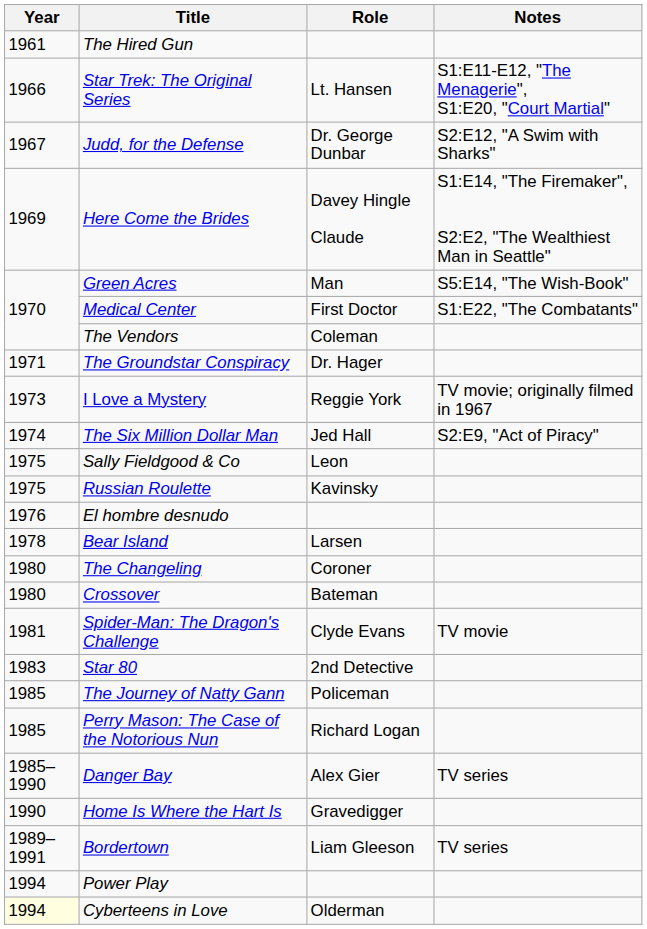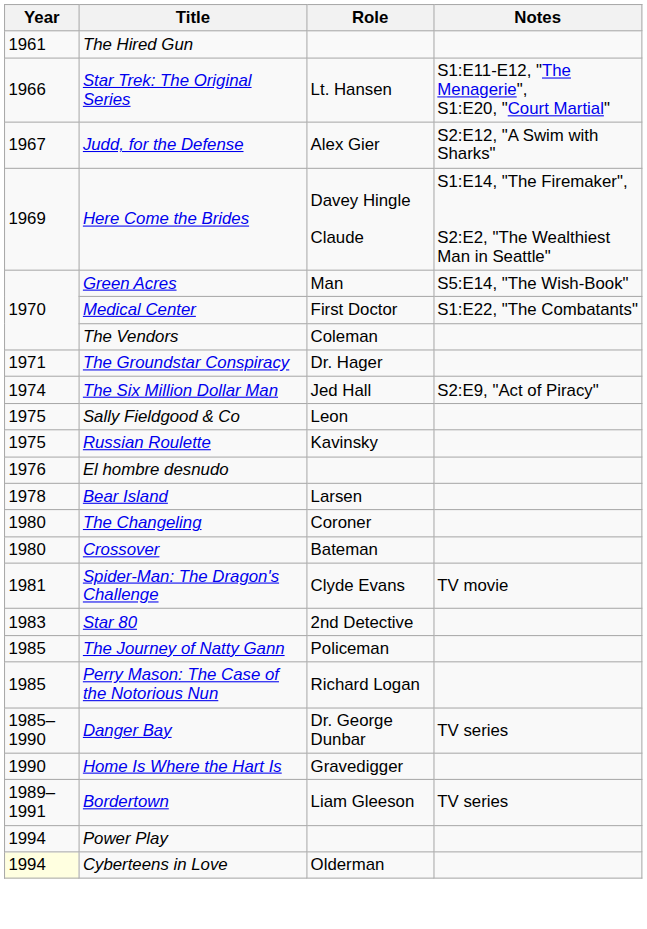 <table class="wikitable sortable">
 <tr>
 <th>Year</th>
 <th>Title</th>
 <th>Role</th>
 <th class = "unsortable">Notes</th>
 </tr>
 <tr>
 <td>1961</td>
 <td><em>The Hired Gun</em></td>
 <td></td>
 <td></td>
 </tr>
 <tr>
 <td>1966</td>
 <td><em><a href='#'>Star Trek: The Original Series</a></em></td>
 <td>Lt. Hansen</td>
 <td>S1:E11-E12, "<a href='#'>The Menagerie</a>",<br>S1:E20, "<a href='#'>Court Martial</a>"</td>
 </tr>
 <tr>
 <td>1967</td>
 <td><em><a href='#'>Judd, for the Defense</a></em></td>
-<td>Dr. George Dunbar</td>
+<td>Alex Gier</td>
 <td>S2:E12, "A Swim with Sharks"</td>
 </tr>
 <tr>
 <td>1969</td>
 <td><em><a href='#'>Here Come the Brides</a></em></td>
 <td>Davey Hingle<br><br>Claude</td>
 <td>S1:E14, "The Firemaker", <br><br><br>S2:E2, "The Wealthiest Man in Seattle"</td>
 </tr>
 <tr>
 <td rowspan="3">1970</td>
 <td><em><a href='#'>Green Acres</a></em></td>
 <td>Man</td>
 <td>S5:E14, "The Wish-Book"</td>
 </tr>
 <tr>
 <td><em><a href='#'>Medical Center</a></em></td>
 <td>First Doctor</td>
 <td>S1:E22, "The Combatants"</td>
 </tr>
 <tr>
 <td><em>The Vendors</em></td>
 <td>Coleman</td>
 <td></td>
 </tr>
 <tr>
 <td>1971</td>
 <td><em><a href='#'>The Groundstar Conspiracy</a></em></td>
 <td>Dr. Hager</td>
 <td></td>
-</tr>
-<tr>
-<td>1973</td>
-<td><a href='#'>I Love a Mystery</a></td>
-<td>Reggie York</td>
-<td>TV movie; originally filmed in 1967</td>
 </tr>
 <tr>
 <td>1974</td>
 <td><em><a href='#'>The Six Million Dollar Man</a></em></td>
 <td>Jed Hall</td>
 <td>S2:E9, "Act of Piracy"</td>
 </tr>
 <tr>
 <td>1975</td>
 <td><em>Sally Fieldgood & Co</em></td>
 <td>Leon</td>
 <td></td>
 </tr>
 <tr>
 <td>1975</td>
 <td><em><a href='#'>Russian Roulette</a></em></td>
 <td>Kavinsky</td>
 <td></td>
 </tr>
 <tr>
 <td>1976</td>
 <td><em>El hombre desnudo</em></td>
 <td></td>
 <td></td>
 </tr>
 <tr>
 <td>1978</td>
 <td><em><a href='#'>Bear Island</a></em></td>
 <td>Larsen</td>
 <td></td>
 </tr>
 <tr>
 <td>1980</td>
 <td><em><a href='#'>The Changeling</a></em></td>
 <td>Coroner</td>
 <td></td>
 </tr>
 <tr>
 <td>1980</td>
 <td><em><a href='#'>Crossover</a></em></td>
 <td>Bateman</td>
 <td></td>
 </tr>
 <tr>
 <td>1981</td>
 <td><em><a href='#'>Spider-Man: The Dragon's Challenge</a></em></td>
 <td>Clyde Evans</td>
 <td>TV movie</td>
 </tr>
 <tr>
 <td>1983</td>
 <td><em><a href='#'>Star 80</a></em></td>
 <td>2nd Detective</td>
 <td></td>
 </tr>
 <tr>
 <td>1985</td>
 <td><em><a href='#'>The Journey of Natty Gann</a></em></td>
 <td>Policeman</td>
 <td></td>
 </tr>
 <tr>
 <td>1985</td>
 <td><em><a href='#'>Perry Mason: The Case of the Notorious Nun</a></em></td>
 <td>Richard Logan</td>
 </tr>
 <tr>
 <td>1985–1990</td>
 <td><em><a href='#'>Danger Bay</a></em></td>
-<td>Alex Gier</td>
+<td>Dr. George Dunbar</td>
 <td>TV series</td>
 </tr>
 <tr>
 <td>1990</td>
 <td><em><a href='#'>Home Is Where the Hart Is</a></em></td>
 <td>Gravedigger</td>
 <td></td>
 </tr>
 <tr>
 <td>1989–1991</td>
 <td><em><a href='#'>Bordertown</a></em></td>
 <td>Liam Gleeson</td>
 <td>TV series</td>
 </tr>
 <tr>
 <td>1994</td>
 <td><em>Power Play</em></td>
 <td></td>
 <td></td>
 </tr>
 <tr>
 <td style="background: lightyellow;">1994</td>
 <td><em>Cyberteens in Love</em></td>
 <td>Olderman</td>
 <td></td>
 </tr>
 </table>
